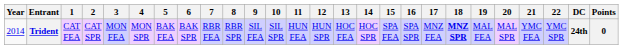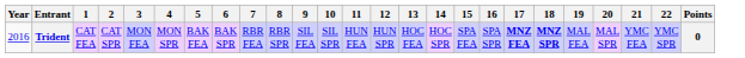 <table class="wikitable" style="text-align:center; font-size:85%">
 <tr>
 <th>Year</th>
 <th>Entrant</th>
 <th>1</th>
 <th>2</th>
 <th>3</th>
 <th>4</th>
 <th>5</th>
 <th>6</th>
 <th>7</th>
 <th>8</th>
 <th>9</th>
 <th>10</th>
 <th>11</th>
 <th>12</th>
 <th>13</th>
 <th>14</th>
 <th>15</th>
 <th>16</th>
 <th>17</th>
 <th>18</th>
 <th>19</th>
 <th>20</th>
 <th>21</th>
 <th>22</th>
-<th>DC</th>
 <th>Points</th>
 </tr>
 <tr>
-<td><a href='#'>2014</a></td>
+<td><a href='#'>2016</a></td>
 <th><a href='#'>Trident</a></th>
 <td style="background:#EFCFFF;"><a href='#'>CAT<br>FEA</a><br></td>
 <td style="background:#EFCFFF;"><a href='#'>CAT<br>SPR</a><br></td>
 <td style="background:#CFCFFF;"><a href='#'>MON<br>FEA</a><br></td>
 <td style="background:#EFCFFF;"><a href='#'>MON<br>SPR</a><br></td>
 <td style="background:#EFCFFF;"><a href='#'>BAK<br>FEA</a><br></td>
 <td style="background:#EFCFFF;"><a href='#'>BAK<br>SPR</a><br></td>
 <td style="background:#CFCFFF;"><a href='#'>RBR<br>FEA</a><br></td>
 <td style="background:#CFCFFF;"><a href='#'>RBR<br>SPR</a><br></td>
 <td style="background:#CFCFFF;"><a href='#'>SIL<br>FEA</a><br></td>
 <td style="background:#CFCFFF;"><a href='#'>SIL<br>SPR</a><br></td>
 <td style="background:#CFCFFF;"><a href='#'>HUN<br>FEA</a><br></td>
 <td style="background:#CFCFFF;"><a href='#'>HUN<br>SPR</a><br></td>
 <td style="background:#CFCFFF;"><a href='#'>HOC<br>FEA</a><br></td>
 <td style="background:#EFCFFF;"><a href='#'>HOC<br>SPR</a><br></td>
 <td style="background:#CFCFFF;"><a href='#'>SPA<br>FEA</a><br></td>
 <td style="background:#CFCFFF;"><a href='#'>SPA<br>SPR</a><br></td>
-<td style="background:#CFCFFF;"><a href='#'>MNZ<br>FEA</a><br></td>
+<td style="background:#CFCFFF;"><strong><a href='#'>MNZ<br>FEA</a><br></strong></td>
 <td style="background:#CFCFFF;"><strong><a href='#'>MNZ<br>SPR</a><br></strong></td>
 <td style="background:#CFCFFF;"><a href='#'>MAL<br>FEA</a><br></td>
 <td style="background:#EFCFFF;"><a href='#'>MAL<br>SPR</a><br></td>
 <td style="background:#CFCFFF;"><a href='#'>YMC<br>FEA</a><br></td>
 <td style="background:#CFCFFF;"><a href='#'>YMC<br>SPR</a><br></td>
-<th>24th</th>
 <th>0</th>
 </tr>
 </table>
